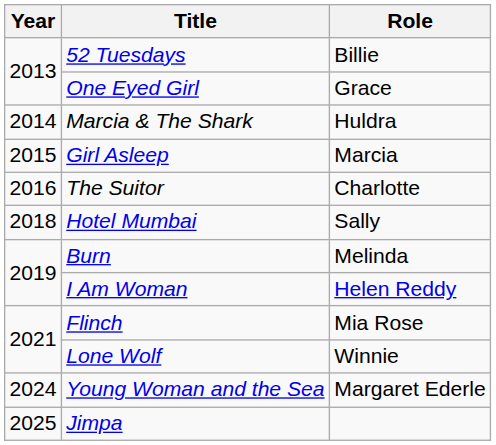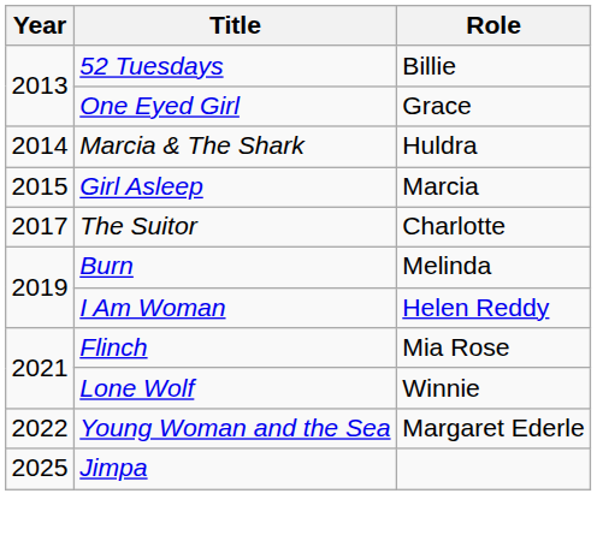 <table class="wikitable">
 <tr>
 <th>Year</th>
 <th>Title</th>
 <th>Role</th>
 </tr>
 <tr>
 <td rowspan="2">2013</td>
 <td><em><a href='#'>52 Tuesdays</a></em></td>
 <td>Billie</td>
 </tr>
 <tr>
 <td><em><a href='#'>One Eyed Girl</a></em></td>
 <td>Grace</td>
 </tr>
 <tr>
 <td>2014</td>
 <td><em>Marcia & The Shark</em></td>
 <td>Huldra</td>
 </tr>
 <tr>
 <td>2015</td>
 <td><a href='#'><em>Girl Asleep</em></a></td>
 <td>Marcia</td>
 </tr>
 <tr>
-<td>2016</td>
+<td>2017</td>
 <td><em>The Suitor</em></td>
 <td>Charlotte</td>
-</tr>
-<tr>
-<td>2018</td>
-<td><em><a href='#'>Hotel Mumbai</a></em></td>
-<td>Sally</td>
 </tr>
 <tr>
 <td rowspan="2">2019</td>
 <td><em><a href='#'>Burn</a></em></td>
 <td>Melinda</td>
 </tr>
 <tr>
 <td><em><a href='#'>I Am Woman</a></em></td>
 <td><a href='#'>Helen Reddy</a></td>
 </tr>
 <tr>
 <td rowspan=2>2021</td>
 <td><em><a href='#'>Flinch</a></em></td>
 <td>Mia Rose</td>
 </tr>
 <tr>
 <td><em><a href='#'>Lone Wolf</a></em></td>
 <td>Winnie</td>
 </tr>
 <tr>
-<td>2024</td>
+<td>2022</td>
 <td><em><a href='#'>Young Woman and the Sea</a></em></td>
 <td>Margaret Ederle</td>
 </tr>
 <tr>
 <td>2025</td>
 <td><em><a href='#'>Jimpa</a></em></td>
 <td></td>
 </tr>
 </table>
